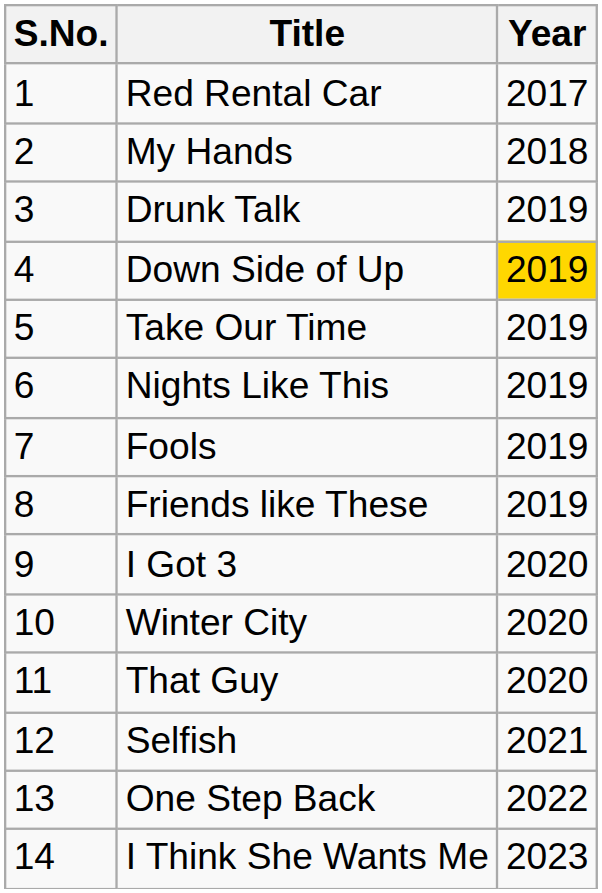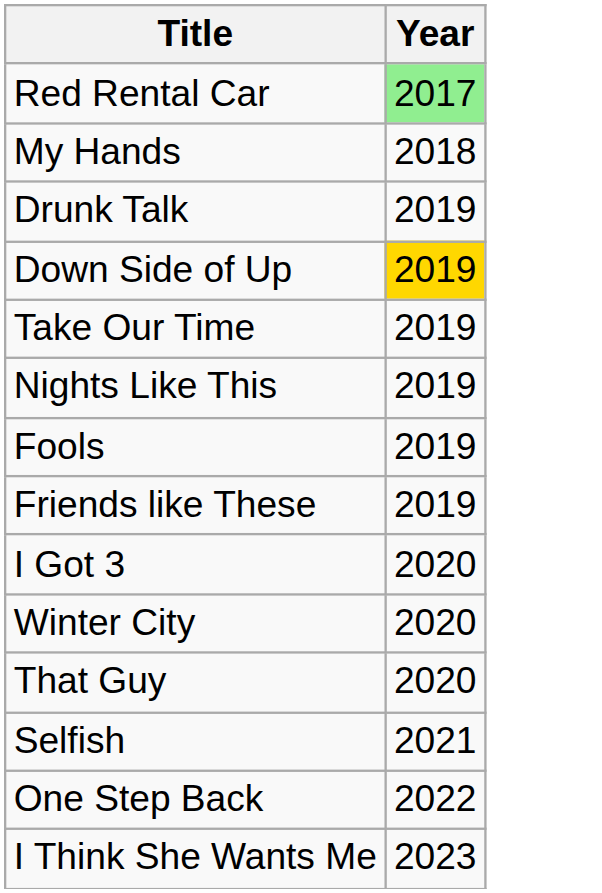 <table class="wikitable sortable">
 <tr>
-<th>S.No.</th>
 <th>Title</th>
 <th>Year</th>
 </tr>
 <tr>
-<td>1</td>
 <td>Red Rental Car</td>
-<td>2017</td>
+<td style="background: lightgreen;">2017</td>
 </tr>
 <tr>
-<td>2</td>
 <td>My Hands</td>
 <td>2018</td>
 </tr>
 <tr>
-<td>3</td>
 <td>Drunk Talk</td>
 <td>2019</td>
 </tr>
 <tr>
-<td>4</td>
 <td>Down Side of Up</td>
 <td style="background: gold;">2019</td>
 </tr>
 <tr>
-<td>5</td>
 <td>Take Our Time</td>
 <td>2019</td>
 </tr>
 <tr>
-<td>6</td>
 <td>Nights Like This</td>
 <td>2019</td>
 </tr>
 <tr>
-<td>7</td>
 <td>Fools</td>
 <td>2019</td>
 </tr>
 <tr>
-<td>8</td>
 <td>Friends like These</td>
 <td>2019</td>
 </tr>
 <tr>
-<td>9</td>
 <td>I Got 3</td>
 <td>2020</td>
 </tr>
 <tr>
-<td>10</td>
 <td>Winter City</td>
 <td>2020</td>
 </tr>
 <tr>
-<td>11</td>
 <td>That Guy</td>
 <td>2020</td>
 </tr>
 <tr>
-<td>12</td>
 <td>Selfish</td>
 <td>2021</td>
 </tr>
 <tr>
-<td>13</td>
 <td>One Step Back</td>
 <td>2022</td>
 </tr>
 <tr>
-<td>14</td>
 <td>I Think She Wants Me</td>
 <td>2023</td>
 </tr>
 </table>
